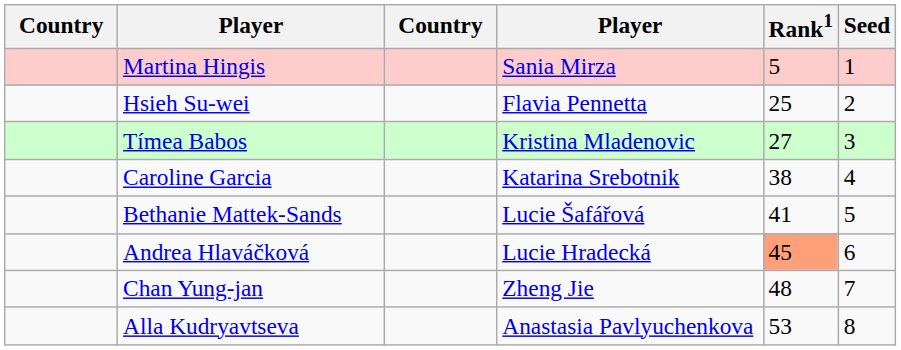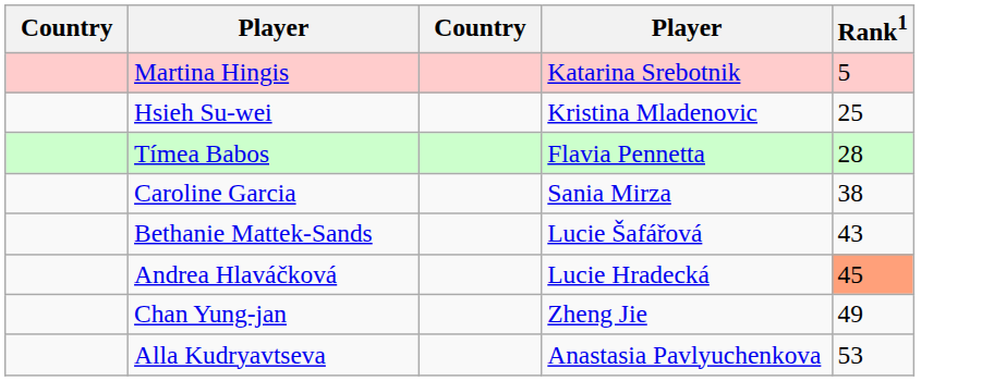 <table class="sortable wikitable">
 <tr>
 <th width="70">Country</th>
 <th width="175">Player</th>
 <th width="70">Country</th>
 <th width="175">Player</th>
 <th>Rank<sup>1</sup></th>
-<th>Seed</th>
 </tr>
 <tr style="background:#fcc;">
 <td></td>
 <td><a href='#'>Martina Hingis</a></td>
 <td></td>
-<td><a href='#'>Sania Mirza</a></td>
+<td><a href='#'>Katarina Srebotnik</a></td>
 <td>5</td>
-<td>1</td>
 </tr>
 <tr>
 <td></td>
 <td><a href='#'>Hsieh Su-wei</a></td>
 <td></td>
-<td><a href='#'>Flavia Pennetta</a></td>
+<td><a href='#'>Kristina Mladenovic</a></td>
 <td>25</td>
-<td>2</td>
 </tr>
 <tr style="background:#cfc;">
 <td></td>
 <td><a href='#'>Tímea Babos</a></td>
 <td></td>
-<td><a href='#'>Kristina Mladenovic</a></td>
-<td>27</td>
-<td>3</td>
+<td><a href='#'>Flavia Pennetta</a></td>
+<td>28</td>
 </tr>
 <tr>
 <td></td>
 <td><a href='#'>Caroline Garcia</a></td>
 <td></td>
-<td><a href='#'>Katarina Srebotnik</a></td>
+<td><a href='#'>Sania Mirza</a></td>
 <td>38</td>
-<td>4</td>
 </tr>
 <tr>
 <td></td>
 <td><a href='#'>Bethanie Mattek-Sands</a></td>
 <td></td>
 <td><a href='#'>Lucie Šafářová</a></td>
-<td>41</td>
-<td>5</td>
+<td>43</td>
 </tr>
 <tr>
 <td></td>
 <td><a href='#'>Andrea Hlaváčková</a></td>
 <td></td>
 <td><a href='#'>Lucie Hradecká</a></td>
 <td style="background: lightsalmon;">45</td>
-<td>6</td>
 </tr>
 <tr>
 <td></td>
 <td><a href='#'>Chan Yung-jan</a></td>
 <td></td>
 <td><a href='#'>Zheng Jie</a></td>
-<td>48</td>
-<td>7</td>
+<td>49</td>
 </tr>
 <tr>
 <td></td>
 <td><a href='#'>Alla Kudryavtseva</a></td>
 <td></td>
 <td><a href='#'>Anastasia Pavlyuchenkova</a></td>
 <td>53</td>
-<td>8</td>
 </tr>
 </table>
